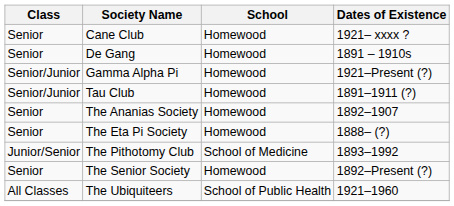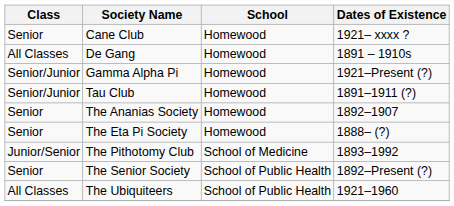 <table class="wikitable" style="float:right; margin:10px">
 <tr>
 <th>Class</th>
 <th>Society Name</th>
 <th>School</th>
 <th>Dates of Existence</th>
 </tr>
 <tr>
 <td>Senior</td>
 <td>Cane Club</td>
 <td>Homewood</td>
 <td>1921– xxxx ?</td>
 </tr>
 <tr>
-<td>Senior</td>
+<td>All Classes</td>
 <td>De Gang</td>
 <td>Homewood</td>
 <td>1891 – 1910s</td>
 </tr>
 <tr>
 <td>Senior/Junior</td>
 <td>Gamma Alpha Pi</td>
 <td>Homewood</td>
 <td>1921–Present (?)</td>
 </tr>
 <tr>
 <td>Senior/Junior</td>
 <td>Tau Club</td>
 <td>Homewood</td>
 <td>1891–1911 (?)</td>
 </tr>
 <tr>
 <td>Senior</td>
 <td>The Ananias Society</td>
 <td>Homewood</td>
 <td>1892–1907</td>
 </tr>
 <tr>
 <td>Senior</td>
 <td>The Eta Pi Society</td>
 <td>Homewood</td>
 <td>1888– (?)</td>
 </tr>
 <tr>
 <td>Junior/Senior</td>
 <td>The Pithotomy Club</td>
 <td>School of Medicine</td>
 <td>1893–1992</td>
 </tr>
 <tr>
 <td>Senior</td>
 <td>The Senior Society</td>
-<td>Homewood</td>
+<td>School of Public Health</td>
 <td>1892–Present (?)</td>
 </tr>
 <tr>
 <td>All Classes</td>
 <td>The Ubiquiteers</td>
 <td>School of Public Health</td>
 <td>1921–1960</td>
 </tr>
 <tr>
 </tr>
 </table>
